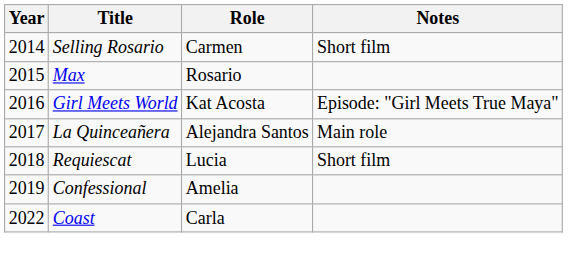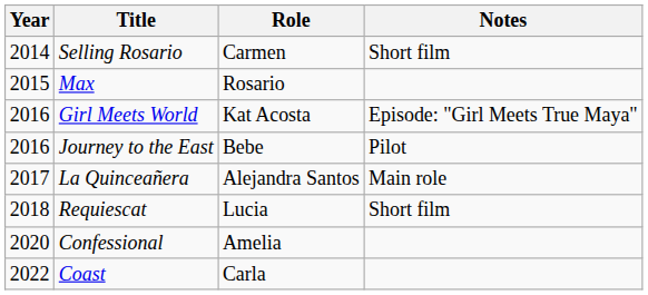 <table class="wikitable sortable">
 <tr>
 <th>Year</th>
 <th>Title</th>
 <th>Role</th>
 <th class="unsortable">Notes</th>
 </tr>
 <tr>
 <td>2014</td>
 <td><em>Selling Rosario</em></td>
 <td>Carmen</td>
 <td>Short film</td>
 </tr>
 <tr>
 <td>2015</td>
 <td><em><a href='#'>Max</a></em></td>
 <td>Rosario</td>
 <td></td>
 </tr>
 <tr>
 <td>2016</td>
 <td><em><a href='#'>Girl Meets World</a></em></td>
 <td>Kat Acosta</td>
 <td>Episode: "Girl Meets True Maya"</td>
 </tr>
 <tr>
+<td>2016</td>
+<td><em>Journey to the East</em></td>
+<td>Bebe</td>
+<td>Pilot</td>
+</tr>
+<tr>
 <td>2017</td>
 <td><em>La Quinceañera </em></td>
 <td>Alejandra Santos</td>
 <td>Main role</td>
 </tr>
 <tr>
 <td>2018</td>
 <td><em>Requiescat</em></td>
 <td>Lucia</td>
 <td>Short film</td>
 </tr>
 <tr>
-<td>2019</td>
+<td>2020</td>
 <td><em>Confessional</em></td>
 <td>Amelia</td>
 <td></td>
 </tr>
 <tr>
 <td>2022</td>
 <td><em><a href='#'>Coast</a></em></td>
 <td>Carla</td>
 <td></td>
 </tr>
 </table>
